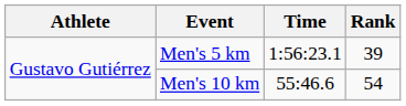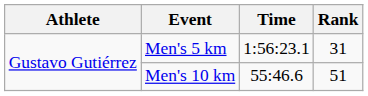 <table class="wikitable" style="font-size:90%;">
 <tr>
 <th>Athlete</th>
 <th>Event</th>
 <th>Time</th>
 <th>Rank</th>
 </tr>
 <tr align=center>
 <td align=left rowspan=2><a href='#'>Gustavo Gutiérrez</a></td>
 <td align=left><a href='#'>Men's 5 km</a></td>
 <td>1:56:23.1</td>
-<td>39</td>
+<td>31</td>
 </tr>
 <tr align=center>
 <td align=left><a href='#'>Men's 10 km</a></td>
 <td>55:46.6</td>
-<td>54</td>
+<td>51</td>
 </tr>
 </table>
